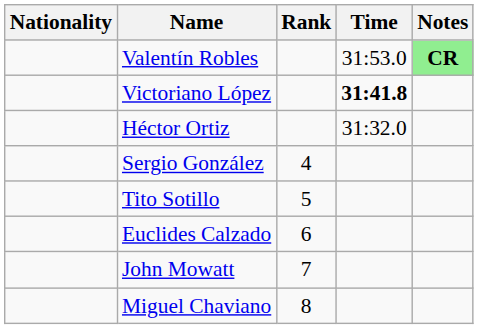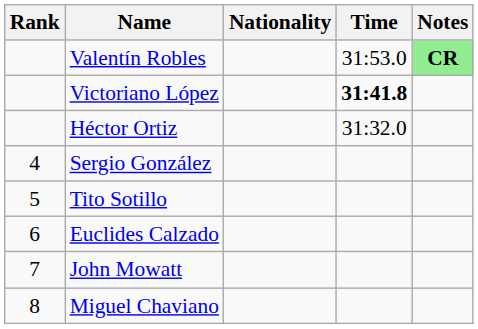 <table class="wikitable sortable" style="text-align:center;font-size:95%">
 <tr>
+<th>Rank</th>
+<th>Name</th>
 <th>Nationality</th>
-<th>Name</th>
-<th>Rank</th>
 <th>Time</th>
 <th>Notes</th>
 </tr>
 <tr>
+<td></td>
+<td align=left><a href='#'>Valentín Robles</a></td>
 <td align=left></td>
-<td align=left><a href='#'>Valentín Robles</a></td>
-<td></td>
 <td>31:53.0</td>
 <td style="background: lightgreen;"><strong>CR</strong></td>
 </tr>
 <tr>
+<td></td>
+<td align=left><a href='#'>Victoriano López</a></td>
 <td align=left></td>
-<td align=left><a href='#'>Victoriano López</a></td>
-<td></td>
 <td><strong>31:41.8</strong></td>
 <td></td>
 </tr>
 <tr>
+<td></td>
+<td align=left><a href='#'>Héctor Ortiz</a></td>
 <td align=left></td>
-<td align=left><a href='#'>Héctor Ortiz</a></td>
-<td></td>
 <td>31:32.0</td>
 <td></td>
 </tr>
 <tr>
+<td>4</td>
+<td align=left><a href='#'>Sergio González</a></td>
 <td align=left></td>
-<td align=left><a href='#'>Sergio González</a></td>
-<td>4</td>
 <td></td>
 <td></td>
 </tr>
 <tr>
+<td>5</td>
+<td align=left><a href='#'>Tito Sotillo</a></td>
 <td align=left></td>
-<td align=left><a href='#'>Tito Sotillo</a></td>
-<td>5</td>
 <td></td>
 <td></td>
 </tr>
 <tr>
+<td>6</td>
+<td align=left><a href='#'>Euclides Calzado</a></td>
 <td align=left></td>
-<td align=left><a href='#'>Euclides Calzado</a></td>
-<td>6</td>
 <td></td>
 <td></td>
 </tr>
 <tr>
+<td>7</td>
+<td align=left><a href='#'>John Mowatt</a></td>
 <td align=left></td>
-<td align=left><a href='#'>John Mowatt</a></td>
-<td>7</td>
 <td></td>
 <td></td>
 </tr>
 <tr>
+<td>8</td>
+<td align=left><a href='#'>Miguel Chaviano</a></td>
 <td align=left></td>
-<td align=left><a href='#'>Miguel Chaviano</a></td>
-<td>8</td>
 <td></td>
 <td></td>
 </tr>
 </table>
